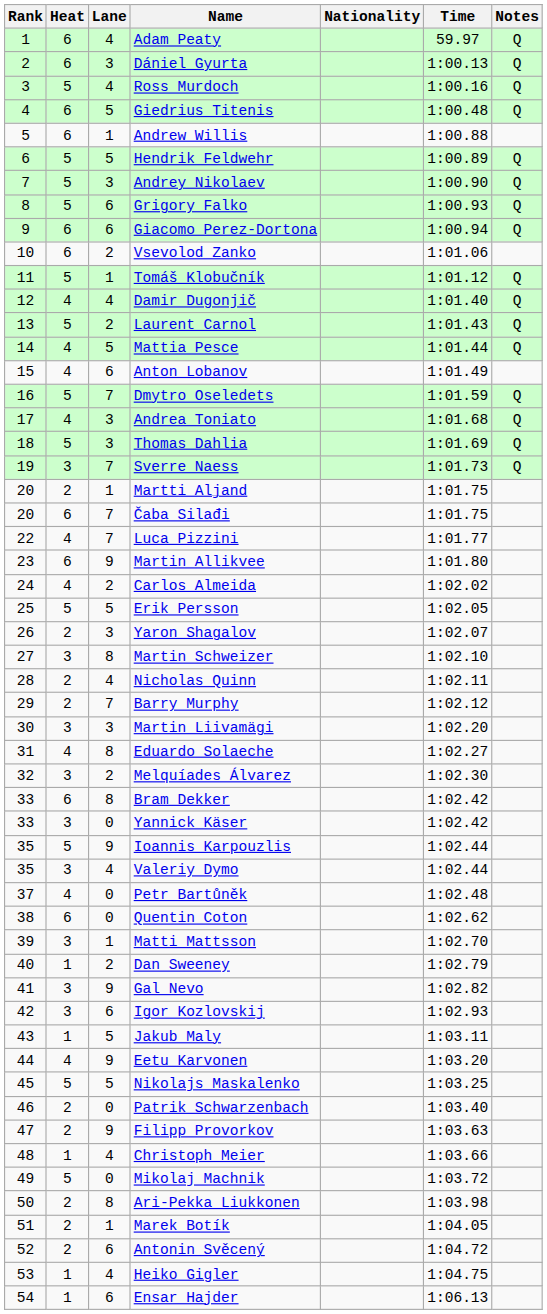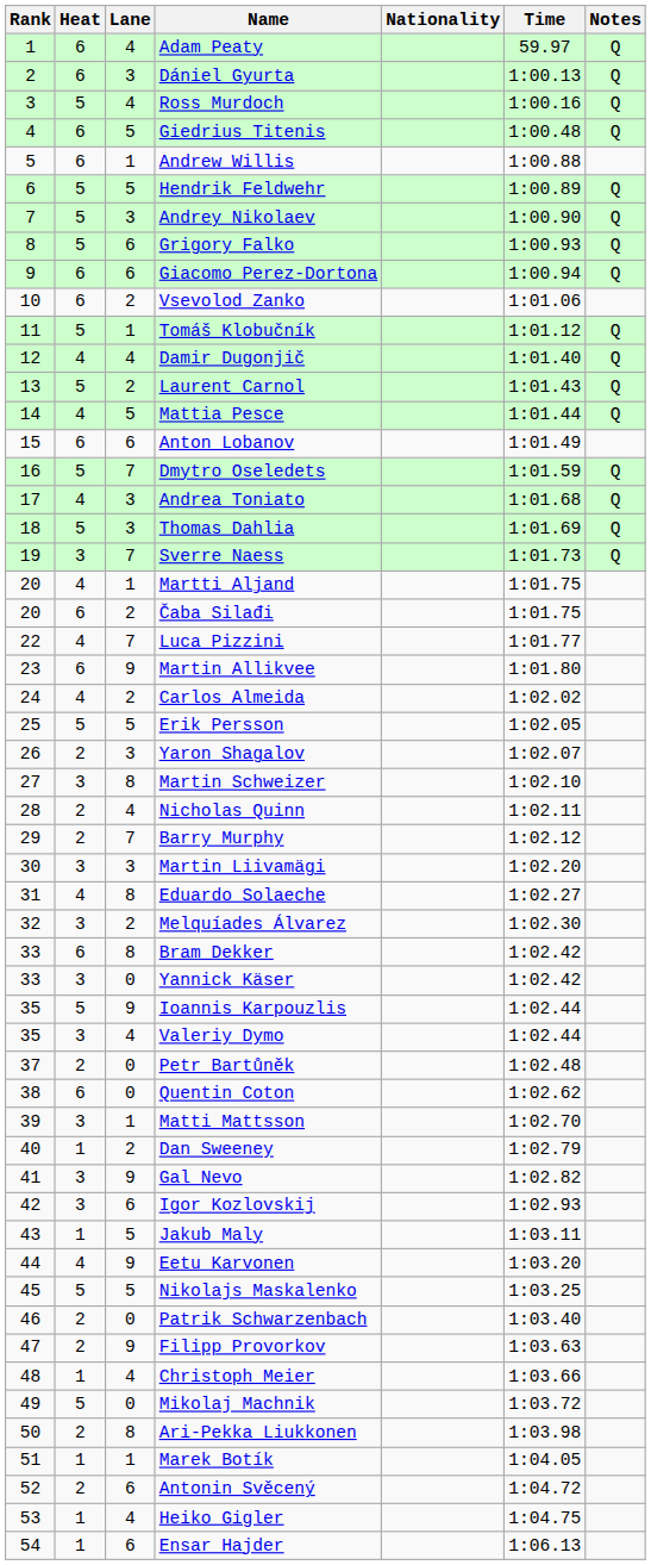 <table class="wikitable sortable" style="text-align:center">
 <tr>
 <th>Rank</th>
 <th>Heat</th>
 <th>Lane</th>
 <th>Name</th>
 <th>Nationality</th>
 <th>Time</th>
 <th>Notes</th>
 </tr>
 <tr bgcolor=ccffcc>
 <td>1</td>
 <td>6</td>
 <td>4</td>
 <td align=left><a href='#'>Adam Peaty</a></td>
 <td align=left></td>
 <td>59.97</td>
 <td>Q</td>
 </tr>
 <tr bgcolor=ccffcc>
 <td>2</td>
 <td>6</td>
 <td>3</td>
 <td align=left><a href='#'>Dániel Gyurta</a></td>
 <td align=left></td>
 <td>1:00.13</td>
 <td>Q</td>
 </tr>
 <tr bgcolor=ccffcc>
 <td>3</td>
 <td>5</td>
 <td>4</td>
 <td align=left><a href='#'>Ross Murdoch</a></td>
 <td align=left></td>
 <td>1:00.16</td>
 <td>Q</td>
 </tr>
 <tr bgcolor=ccffcc>
 <td>4</td>
 <td>6</td>
 <td>5</td>
 <td align=left><a href='#'>Giedrius Titenis</a></td>
 <td align=left></td>
 <td>1:00.48</td>
 <td>Q</td>
 </tr>
 <tr>
 <td>5</td>
 <td>6</td>
 <td>1</td>
 <td align=left><a href='#'>Andrew Willis</a></td>
 <td align=left></td>
 <td>1:00.88</td>
 <td></td>
 </tr>
 <tr bgcolor=ccffcc>
 <td>6</td>
 <td>5</td>
 <td>5</td>
 <td align=left><a href='#'>Hendrik Feldwehr</a></td>
 <td align=left></td>
 <td>1:00.89</td>
 <td>Q</td>
 </tr>
 <tr bgcolor=ccffcc>
 <td>7</td>
 <td>5</td>
 <td>3</td>
 <td align=left><a href='#'>Andrey Nikolaev</a></td>
 <td align=left></td>
 <td>1:00.90</td>
 <td>Q</td>
 </tr>
 <tr bgcolor=ccffcc>
 <td>8</td>
 <td>5</td>
 <td>6</td>
 <td align=left><a href='#'>Grigory Falko</a></td>
 <td align=left></td>
 <td>1:00.93</td>
 <td>Q</td>
 </tr>
 <tr bgcolor=ccffcc>
 <td>9</td>
 <td>6</td>
 <td>6</td>
 <td align=left><a href='#'>Giacomo Perez-Dortona</a></td>
 <td align=left></td>
 <td>1:00.94</td>
 <td>Q</td>
 </tr>
 <tr>
 <td>10</td>
 <td>6</td>
 <td>2</td>
 <td align=left><a href='#'>Vsevolod Zanko</a></td>
 <td align=left></td>
 <td>1:01.06</td>
 <td></td>
 </tr>
 <tr bgcolor=ccffcc>
 <td>11</td>
 <td>5</td>
 <td>1</td>
 <td align=left><a href='#'>Tomáš Klobučník</a></td>
 <td align=left></td>
 <td>1:01.12</td>
 <td>Q</td>
 </tr>
 <tr bgcolor=ccffcc>
 <td>12</td>
 <td>4</td>
 <td>4</td>
 <td align=left><a href='#'>Damir Dugonjič</a></td>
 <td align=left></td>
 <td>1:01.40</td>
 <td>Q</td>
 </tr>
 <tr bgcolor=ccffcc>
 <td>13</td>
 <td>5</td>
 <td>2</td>
 <td align=left><a href='#'>Laurent Carnol</a></td>
 <td align=left></td>
 <td>1:01.43</td>
 <td>Q</td>
 </tr>
 <tr bgcolor=ccffcc>
 <td>14</td>
 <td>4</td>
 <td>5</td>
 <td align=left><a href='#'>Mattia Pesce</a></td>
 <td align=left></td>
 <td>1:01.44</td>
 <td>Q</td>
 </tr>
 <tr>
 <td>15</td>
-<td>4</td>
+<td>6</td>
 <td>6</td>
 <td align=left><a href='#'>Anton Lobanov</a></td>
 <td align=left></td>
 <td>1:01.49</td>
 <td></td>
 </tr>
 <tr bgcolor=ccffcc>
 <td>16</td>
 <td>5</td>
 <td>7</td>
 <td align=left><a href='#'>Dmytro Oseledets</a></td>
 <td align=left></td>
 <td>1:01.59</td>
 <td>Q</td>
 </tr>
 <tr bgcolor=ccffcc>
 <td>17</td>
 <td>4</td>
 <td>3</td>
 <td align=left><a href='#'>Andrea Toniato</a></td>
 <td align=left></td>
 <td>1:01.68</td>
 <td>Q</td>
 </tr>
 <tr bgcolor=ccffcc>
 <td>18</td>
 <td>5</td>
 <td>3</td>
 <td align=left><a href='#'>Thomas Dahlia</a></td>
 <td align=left></td>
 <td>1:01.69</td>
 <td>Q</td>
 </tr>
 <tr bgcolor=ccffcc>
 <td>19</td>
 <td>3</td>
 <td>7</td>
 <td align=left><a href='#'>Sverre Naess</a></td>
 <td align=left></td>
 <td>1:01.73</td>
 <td>Q</td>
 </tr>
 <tr>
 <td>20</td>
-<td>2</td>
+<td>4</td>
 <td>1</td>
 <td align=left><a href='#'>Martti Aljand</a></td>
 <td align=left></td>
 <td>1:01.75</td>
 <td></td>
 </tr>
 <tr>
 <td>20</td>
 <td>6</td>
-<td>7</td>
+<td>2</td>
 <td align=left><a href='#'>Čaba Silađi</a></td>
 <td align=left></td>
 <td>1:01.75</td>
 <td></td>
 </tr>
 <tr>
 <td>22</td>
 <td>4</td>
 <td>7</td>
 <td align=left><a href='#'>Luca Pizzini</a></td>
 <td align=left></td>
 <td>1:01.77</td>
 <td></td>
 </tr>
 <tr>
 <td>23</td>
 <td>6</td>
 <td>9</td>
 <td align=left><a href='#'>Martin Allikvee</a></td>
 <td align=left></td>
 <td>1:01.80</td>
 <td></td>
 </tr>
 <tr>
 <td>24</td>
 <td>4</td>
 <td>2</td>
 <td align=left><a href='#'>Carlos Almeida</a></td>
 <td align=left></td>
 <td>1:02.02</td>
 <td></td>
 </tr>
 <tr>
 <td>25</td>
 <td>5</td>
 <td>5</td>
 <td align=left><a href='#'>Erik Persson</a></td>
 <td align=left></td>
 <td>1:02.05</td>
 <td></td>
 </tr>
 <tr>
 <td>26</td>
 <td>2</td>
 <td>3</td>
 <td align=left><a href='#'>Yaron Shagalov</a></td>
 <td align=left></td>
 <td>1:02.07</td>
 <td></td>
 </tr>
 <tr>
 <td>27</td>
 <td>3</td>
 <td>8</td>
 <td align=left><a href='#'>Martin Schweizer</a></td>
 <td align=left></td>
 <td>1:02.10</td>
 <td></td>
 </tr>
 <tr>
 <td>28</td>
 <td>2</td>
 <td>4</td>
 <td align=left><a href='#'>Nicholas Quinn</a></td>
 <td align=left></td>
 <td>1:02.11</td>
 <td></td>
 </tr>
 <tr>
 <td>29</td>
 <td>2</td>
 <td>7</td>
 <td align=left><a href='#'>Barry Murphy</a></td>
 <td align=left></td>
 <td>1:02.12</td>
 <td></td>
 </tr>
 <tr>
 <td>30</td>
 <td>3</td>
 <td>3</td>
 <td align=left><a href='#'>Martin Liivamägi</a></td>
 <td align=left></td>
 <td>1:02.20</td>
 <td></td>
 </tr>
 <tr>
 <td>31</td>
 <td>4</td>
 <td>8</td>
 <td align=left><a href='#'>Eduardo Solaeche</a></td>
 <td align=left></td>
 <td>1:02.27</td>
 <td></td>
 </tr>
 <tr>
 <td>32</td>
 <td>3</td>
 <td>2</td>
 <td align=left><a href='#'>Melquíades Álvarez</a></td>
 <td align=left></td>
 <td>1:02.30</td>
 <td></td>
 </tr>
 <tr>
 <td>33</td>
 <td>6</td>
 <td>8</td>
 <td align=left><a href='#'>Bram Dekker</a></td>
 <td align=left></td>
 <td>1:02.42</td>
 <td></td>
 </tr>
 <tr>
 <td>33</td>
 <td>3</td>
 <td>0</td>
 <td align=left><a href='#'>Yannick Käser</a></td>
 <td align=left></td>
 <td>1:02.42</td>
 <td></td>
 </tr>
 <tr>
 <td>35</td>
 <td>5</td>
 <td>9</td>
 <td align=left><a href='#'>Ioannis Karpouzlis</a></td>
 <td align=left></td>
 <td>1:02.44</td>
 <td></td>
 </tr>
 <tr>
 <td>35</td>
 <td>3</td>
 <td>4</td>
 <td align=left><a href='#'>Valeriy Dymo</a></td>
 <td align=left></td>
 <td>1:02.44</td>
 <td></td>
 </tr>
 <tr>
 <td>37</td>
-<td>4</td>
+<td>2</td>
 <td>0</td>
 <td align=left><a href='#'>Petr Bartůněk</a></td>
 <td align=left></td>
 <td>1:02.48</td>
 <td></td>
 </tr>
 <tr>
 <td>38</td>
 <td>6</td>
 <td>0</td>
 <td align=left><a href='#'>Quentin Coton</a></td>
 <td align=left></td>
 <td>1:02.62</td>
 <td></td>
 </tr>
 <tr>
 <td>39</td>
 <td>3</td>
 <td>1</td>
 <td align=left><a href='#'>Matti Mattsson</a></td>
 <td align=left></td>
 <td>1:02.70</td>
 <td></td>
 </tr>
 <tr>
 <td>40</td>
 <td>1</td>
 <td>2</td>
 <td align=left><a href='#'>Dan Sweeney</a></td>
 <td align=left></td>
 <td>1:02.79</td>
 <td></td>
 </tr>
 <tr>
 <td>41</td>
 <td>3</td>
 <td>9</td>
 <td align=left><a href='#'>Gal Nevo</a></td>
 <td align=left></td>
 <td>1:02.82</td>
 <td></td>
 </tr>
 <tr>
 <td>42</td>
 <td>3</td>
 <td>6</td>
 <td align=left><a href='#'>Igor Kozlovskij</a></td>
 <td align=left></td>
 <td>1:02.93</td>
 <td></td>
 </tr>
 <tr>
 <td>43</td>
 <td>1</td>
 <td>5</td>
 <td align=left><a href='#'>Jakub Maly</a></td>
 <td align=left></td>
 <td>1:03.11</td>
 <td></td>
 </tr>
 <tr>
 <td>44</td>
 <td>4</td>
 <td>9</td>
 <td align=left><a href='#'>Eetu Karvonen</a></td>
 <td align=left></td>
 <td>1:03.20</td>
 <td></td>
 </tr>
 <tr>
 <td>45</td>
 <td>5</td>
 <td>5</td>
 <td align=left><a href='#'>Nikolajs Maskalenko</a></td>
 <td align=left></td>
 <td>1:03.25</td>
 <td></td>
 </tr>
 <tr>
 <td>46</td>
 <td>2</td>
 <td>0</td>
 <td align=left><a href='#'>Patrik Schwarzenbach</a></td>
 <td align=left></td>
 <td>1:03.40</td>
 <td></td>
 </tr>
 <tr>
 <td>47</td>
 <td>2</td>
 <td>9</td>
 <td align=left><a href='#'>Filipp Provorkov</a></td>
 <td align=left></td>
 <td>1:03.63</td>
 <td></td>
 </tr>
 <tr>
 <td>48</td>
 <td>1</td>
 <td>4</td>
 <td align=left><a href='#'>Christoph Meier</a></td>
 <td align=left></td>
 <td>1:03.66</td>
 <td></td>
 </tr>
 <tr>
 <td>49</td>
 <td>5</td>
 <td>0</td>
 <td align=left><a href='#'>Mikolaj Machnik</a></td>
 <td align=left></td>
 <td>1:03.72</td>
 <td></td>
 </tr>
 <tr>
 <td>50</td>
 <td>2</td>
 <td>8</td>
 <td align=left><a href='#'>Ari-Pekka Liukkonen</a></td>
 <td align=left></td>
 <td>1:03.98</td>
 <td></td>
 </tr>
 <tr>
 <td>51</td>
-<td>2</td>
+<td>1</td>
 <td>1</td>
 <td align=left><a href='#'>Marek Botík</a></td>
 <td align=left></td>
 <td>1:04.05</td>
 <td></td>
 </tr>
 <tr>
 <td>52</td>
 <td>2</td>
 <td>6</td>
 <td align=left><a href='#'>Antonin Svěcený</a></td>
 <td align=left></td>
 <td>1:04.72</td>
 <td></td>
 </tr>
 <tr>
 <td>53</td>
 <td>1</td>
 <td>4</td>
 <td align=left><a href='#'>Heiko Gigler</a></td>
 <td align=left></td>
 <td>1:04.75</td>
 <td></td>
 </tr>
 <tr>
 <td>54</td>
 <td>1</td>
 <td>6</td>
 <td align=left><a href='#'>Ensar Hajder</a></td>
 <td align=left></td>
 <td>1:06.13</td>
 <td></td>
 </tr>
 </table>
